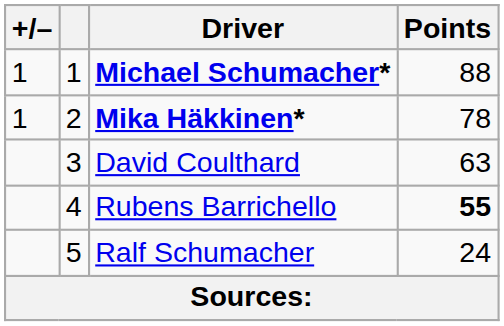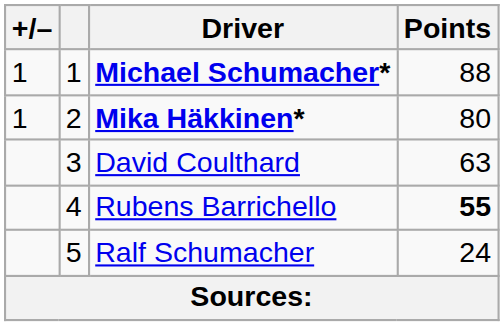 <table class="wikitable" style="font-size: 85%;">
 <tr>
 <th scope="col">+/–</th>
 <th scope="col"></th>
 <th scope="col">Driver</th>
 <th scope="col">Points</th>
 </tr>
 <tr>
 <td align="left"> 1</td>
 <td align="center">1</td>
 <td> <strong><a href='#'>Michael Schumacher</a>*</strong></td>
 <td align="right">88</td>
 </tr>
 <tr>
 <td align="left"> 1</td>
 <td align="center">2</td>
 <td> <strong><a href='#'>Mika Häkkinen</a>*</strong></td>
-<td align="right">78</td>
+<td align="right">80</td>
 </tr>
 <tr>
 <td align="left"></td>
 <td align="center">3</td>
 <td> <a href='#'>David Coulthard</a></td>
 <td align="right">63</td>
 </tr>
 <tr>
 <td align="left"></td>
 <td align="center">4</td>
 <td> <a href='#'>Rubens Barrichello</a></td>
 <td align="right"><strong>55</strong></td>
 </tr>
 <tr>
 <td align="left"></td>
 <td align="center">5</td>
 <td> <a href='#'>Ralf Schumacher</a></td>
 <td align="right">24</td>
 </tr>
 <tr>
 <th colspan=4>Sources:</th>
 </tr>
 </table>
